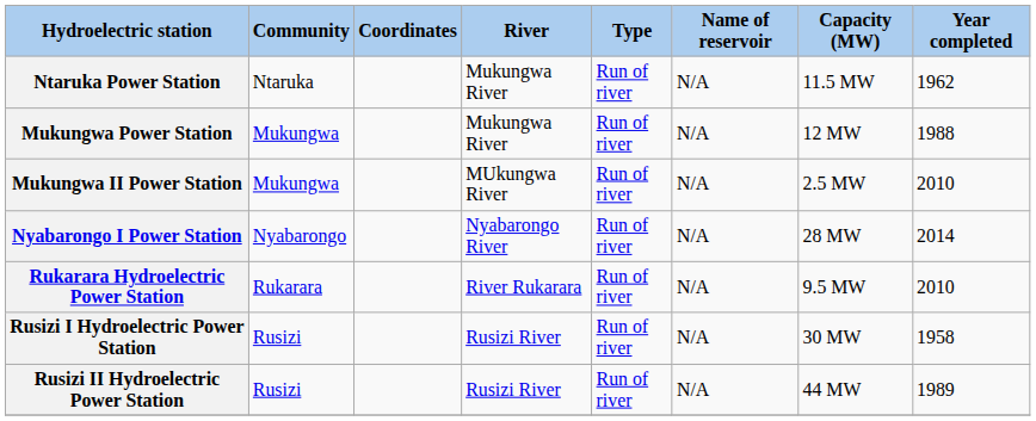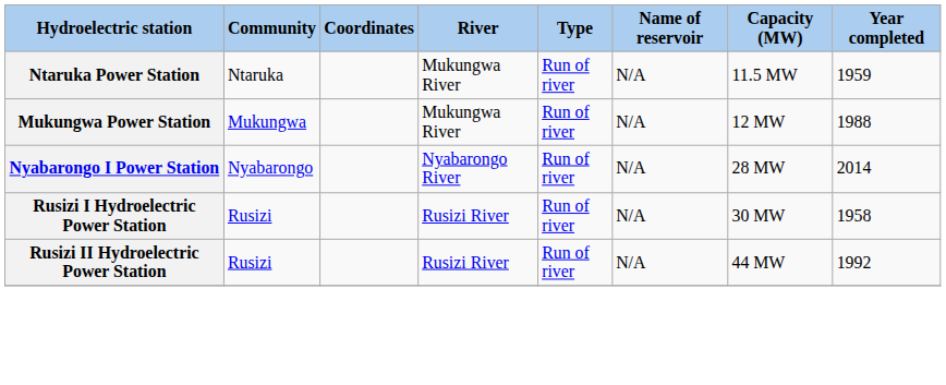 <table class="wikitable sortable">
 <tr>
 <th style="background:#abcdef;">Hydroelectric station</th>
 <th style="background:#abcdef;">Community</th>
 <th style="background:#abcdef;">Coordinates</th>
 <th style="background:#abcdef;">River</th>
 <th style="background:#abcdef;">Type</th>
 <th style="background:#abcdef;">Name of reservoir</th>
 <th style="background:#abcdef;">Capacity (MW)</th>
 <th style="background:#abcdef;">Year completed</th>
 </tr>
 <tr>
 <th>Ntaruka Power Station</th>
 <td>Ntaruka</td>
 <td></td>
 <td>Mukungwa River</td>
 <td><a href='#'>Run of river</a></td>
 <td>N/A</td>
 <td>11.5 MW</td>
-<td>1962</td>
+<td>1959</td>
 </tr>
 <tr>
 <th>Mukungwa Power Station</th>
 <td><a href='#'>Mukungwa</a></td>
 <td></td>
 <td>Mukungwa River</td>
 <td><a href='#'>Run of river</a></td>
 <td>N/A</td>
 <td>12 MW</td>
 <td>1988</td>
 </tr>
 <tr>
-<th>Mukungwa II Power Station</th>
-<td><a href='#'>Mukungwa</a></td>
-<td></td>
-<td>MUkungwa River</td>
-<td><a href='#'>Run of river</a></td>
-<td>N/A</td>
-<td>2.5 MW</td>
-<td>2010</td>
-</tr>
-<tr>
 <th><a href='#'>Nyabarongo I Power Station</a></th>
 <td><a href='#'>Nyabarongo</a></td>
 <td></td>
 <td><a href='#'>Nyabarongo River</a></td>
 <td><a href='#'>Run of river</a></td>
 <td>N/A</td>
 <td>28 MW</td>
 <td>2014</td>
-</tr>
-<tr>
-<th><a href='#'>Rukarara Hydroelectric Power Station</a></th>
-<td><a href='#'>Rukarara</a></td>
-<td></td>
-<td><a href='#'>River Rukarara</a></td>
-<td><a href='#'>Run of river</a></td>
-<td>N/A</td>
-<td>9.5 MW</td>
-<td>2010</td>
 </tr>
 <tr>
 <th>Rusizi I Hydroelectric Power Station</th>
 <td><a href='#'>Rusizi</a></td>
 <td></td>
 <td><a href='#'>Rusizi River</a></td>
 <td><a href='#'>Run of river</a></td>
 <td>N/A</td>
 <td>30 MW</td>
 <td>1958</td>
 </tr>
 <tr>
 <th>Rusizi II Hydroelectric Power Station</th>
 <td><a href='#'>Rusizi</a></td>
 <td></td>
 <td><a href='#'>Rusizi River</a></td>
 <td><a href='#'>Run of river</a></td>
 <td>N/A</td>
 <td>44 MW</td>
-<td>1989</td>
+<td>1992</td>
 </tr>
 <tr>
 </tr>
 </table>
